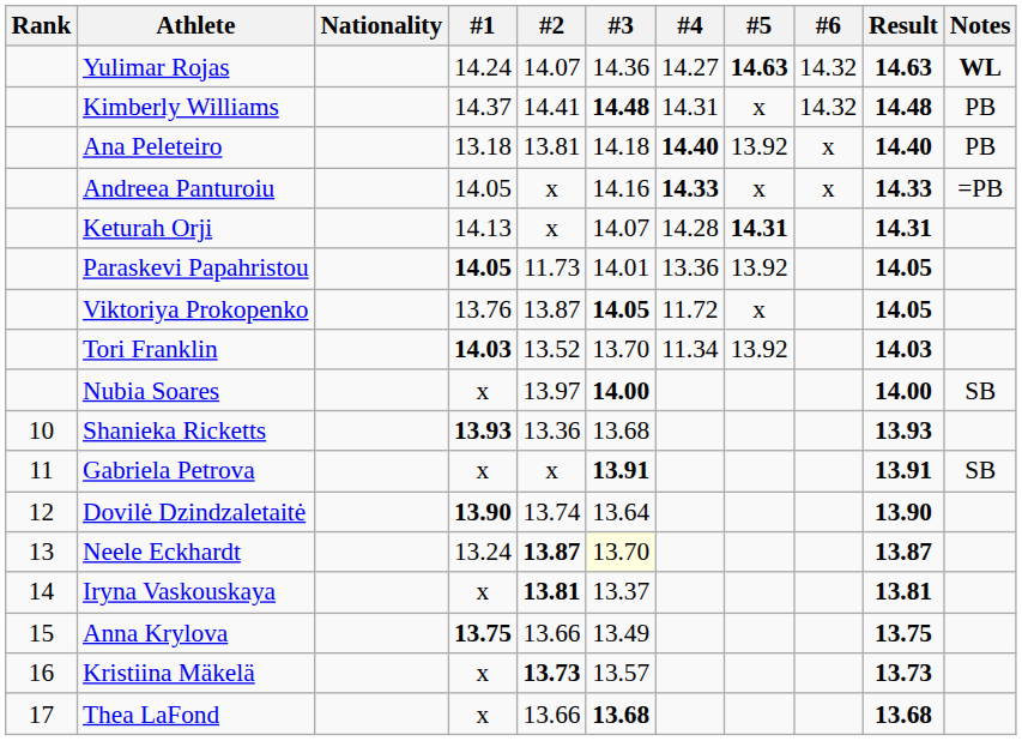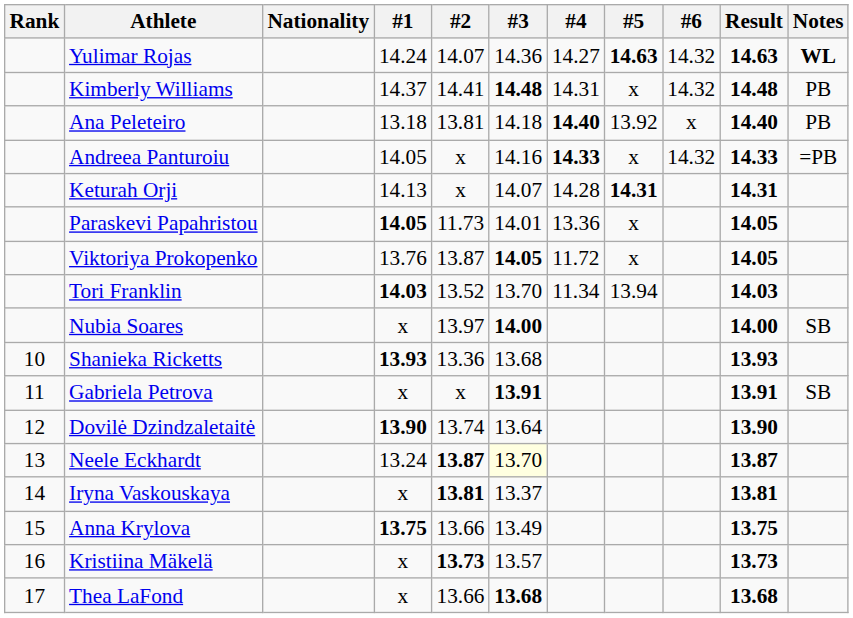 <table class="wikitable sortable" style="text-align:center">
 <tr>
 <th>Rank</th>
 <th>Athlete</th>
 <th>Nationality</th>
 <th>#1</th>
 <th>#2</th>
 <th>#3</th>
 <th>#4</th>
 <th>#5</th>
 <th>#6</th>
 <th>Result</th>
 <th>Notes</th>
 </tr>
 <tr>
 <td></td>
 <td align=left><a href='#'>Yulimar Rojas</a></td>
 <td align=left></td>
 <td>14.24</td>
 <td>14.07</td>
 <td>14.36</td>
 <td>14.27</td>
 <td><strong>14.63</strong></td>
 <td>14.32</td>
 <td><strong>14.63</strong></td>
 <td><strong>WL</strong></td>
 </tr>
 <tr>
 <td></td>
 <td align=left><a href='#'>Kimberly Williams</a></td>
 <td align=left></td>
 <td>14.37</td>
 <td>14.41</td>
 <td><strong>14.48</strong></td>
 <td>14.31</td>
 <td>x</td>
 <td>14.32</td>
 <td><strong>14.48</strong></td>
 <td>PB</td>
 </tr>
 <tr>
 <td></td>
 <td align=left><a href='#'>Ana Peleteiro</a></td>
 <td align=left></td>
 <td>13.18</td>
 <td>13.81</td>
 <td>14.18</td>
 <td><strong>14.40</strong></td>
 <td>13.92</td>
 <td>x</td>
 <td><strong>14.40</strong></td>
 <td>PB</td>
 </tr>
 <tr>
 <td></td>
 <td align=left><a href='#'>Andreea Panturoiu</a></td>
 <td align=left></td>
 <td>14.05</td>
 <td>x</td>
 <td>14.16</td>
 <td><strong>14.33</strong></td>
 <td>x</td>
-<td>x</td>
+<td>14.32</td>
 <td><strong>14.33</strong></td>
 <td>=PB</td>
 </tr>
 <tr>
 <td></td>
 <td align=left><a href='#'>Keturah Orji</a></td>
 <td align=left></td>
 <td>14.13</td>
 <td>x</td>
 <td>14.07</td>
 <td>14.28</td>
 <td><strong>14.31</strong></td>
 <td></td>
 <td><strong>14.31</strong></td>
 <td></td>
 </tr>
 <tr>
 <td></td>
 <td align=left><a href='#'>Paraskevi Papahristou</a></td>
 <td align=left></td>
 <td><strong>14.05</strong></td>
 <td>11.73</td>
 <td>14.01</td>
 <td>13.36</td>
-<td>13.92</td>
+<td>x</td>
 <td></td>
 <td><strong>14.05</strong></td>
 <td></td>
 </tr>
 <tr>
 <td></td>
 <td align=left><a href='#'>Viktoriya Prokopenko</a></td>
 <td align=left></td>
 <td>13.76</td>
 <td>13.87</td>
 <td><strong>14.05</strong></td>
 <td>11.72</td>
 <td>x</td>
 <td></td>
 <td><strong>14.05</strong></td>
 <td></td>
 </tr>
 <tr>
 <td></td>
 <td align=left><a href='#'>Tori Franklin</a></td>
 <td align=left></td>
 <td><strong>14.03</strong></td>
 <td>13.52</td>
 <td>13.70</td>
 <td>11.34</td>
-<td>13.92</td>
+<td>13.94</td>
 <td></td>
 <td><strong>14.03</strong></td>
 <td></td>
 </tr>
 <tr>
 <td></td>
 <td align=left><a href='#'>Nubia Soares</a></td>
 <td align=left></td>
 <td>x</td>
 <td>13.97</td>
 <td><strong>14.00</strong></td>
 <td></td>
 <td></td>
 <td></td>
 <td><strong>14.00</strong></td>
 <td>SB</td>
 </tr>
 <tr>
 <td>10</td>
 <td align=left><a href='#'>Shanieka Ricketts</a></td>
 <td align=left></td>
 <td><strong>13.93</strong></td>
 <td>13.36</td>
 <td>13.68</td>
 <td></td>
 <td></td>
 <td></td>
 <td><strong>13.93</strong></td>
 <td></td>
 </tr>
 <tr>
 <td>11</td>
 <td align=left><a href='#'>Gabriela Petrova</a></td>
 <td align=left></td>
 <td>x</td>
 <td>x</td>
 <td><strong>13.91</strong></td>
 <td></td>
 <td></td>
 <td></td>
 <td><strong>13.91</strong></td>
 <td>SB</td>
 </tr>
 <tr>
 <td>12</td>
 <td align=left><a href='#'>Dovilė Dzindzaletaitė</a></td>
 <td align=left></td>
 <td><strong>13.90</strong></td>
 <td>13.74</td>
 <td>13.64</td>
 <td></td>
 <td></td>
 <td></td>
 <td><strong>13.90</strong></td>
 <td></td>
 </tr>
 <tr>
 <td>13</td>
 <td align=left><a href='#'>Neele Eckhardt</a></td>
 <td align=left></td>
 <td>13.24</td>
 <td><strong>13.87</strong></td>
 <td style="background: lightyellow;">13.70</td>
 <td></td>
 <td></td>
 <td></td>
 <td><strong>13.87</strong></td>
 <td></td>
 </tr>
 <tr>
 <td>14</td>
 <td align=left><a href='#'>Iryna Vaskouskaya</a></td>
 <td align=left></td>
 <td>x</td>
 <td><strong>13.81</strong></td>
 <td>13.37</td>
 <td></td>
 <td></td>
 <td></td>
 <td><strong>13.81</strong></td>
 <td></td>
 </tr>
 <tr>
 <td>15</td>
 <td align=left><a href='#'>Anna Krylova</a></td>
 <td align=left></td>
 <td><strong>13.75</strong></td>
 <td>13.66</td>
 <td>13.49</td>
 <td></td>
 <td></td>
 <td></td>
 <td><strong>13.75</strong></td>
 <td></td>
 </tr>
 <tr>
 <td>16</td>
 <td align=left><a href='#'>Kristiina Mäkelä</a></td>
 <td align=left></td>
 <td>x</td>
 <td><strong>13.73</strong></td>
 <td>13.57</td>
 <td></td>
 <td></td>
 <td></td>
 <td><strong>13.73</strong></td>
 <td></td>
 </tr>
 <tr>
 <td>17</td>
 <td align=left><a href='#'>Thea LaFond</a></td>
 <td align=left></td>
 <td>x</td>
 <td>13.66</td>
 <td><strong>13.68</strong></td>
 <td></td>
 <td></td>
 <td></td>
 <td><strong>13.68</strong></td>
 <td></td>
 </tr>
 </table>
